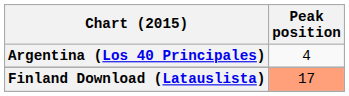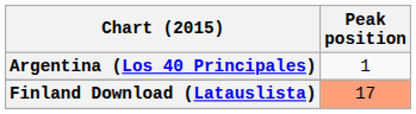 <table class="wikitable sortable plainrowheaders">
 <tr>
 <th scope="col">Chart (2015)</th>
 <th scope="col">Peak<br>position</th>
 </tr>
 <tr>
 <th scope="row">Argentina (<a href='#'>Los 40 Principales</a>)</th>
-<td style="text-align:center">4</td>
+<td style="text-align:center">1</td>
 </tr>
 <tr>
 </tr>
 <tr>
 </tr>
 <tr>
 </tr>
 <tr>
 <th scope="row">Finland Download (<a href='#'>Latauslista</a>)</th>
 <td style="background: lightsalmon; text-align:center">17</td>
 </tr>
 <tr>
 </tr>
 <tr>
 </tr>
 <tr>
 </tr>
 <tr>
 </tr>
 <tr>
 </tr>
 <tr>
 </tr>
 </table>
